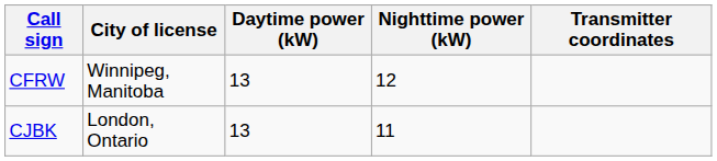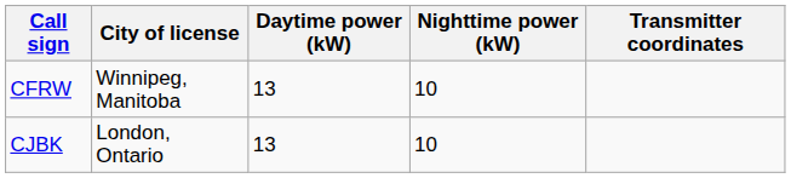 <table class="wikitable sortable">
 <tr>
 <th><a href='#'>Call sign</a></th>
 <th>City of license</th>
 <th>Daytime power (kW)</th>
 <th>Nighttime power (kW)</th>
 <th>Transmitter coordinates</th>
 </tr>
 <tr>
 <td><a href='#'>CFRW</a></td>
 <td>Winnipeg, Manitoba</td>
 <td>13</td>
-<td>12</td>
+<td>10</td>
 <td></td>
 </tr>
 <tr>
 <td><a href='#'>CJBK</a></td>
 <td>London, Ontario</td>
 <td>13</td>
-<td>11</td>
+<td>10</td>
 <td></td>
 </tr>
 </table>
